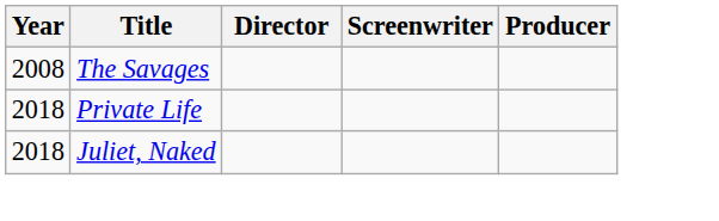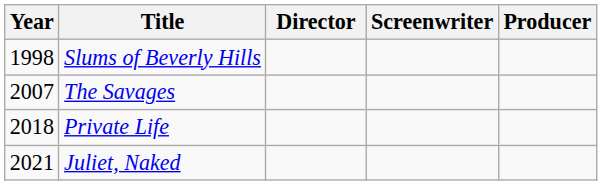 <table class="wikitable">
 <tr>
 <th>Year</th>
 <th>Title</th>
 <th width=65>Director</th>
 <th width=65>Screenwriter</th>
 <th>Producer</th>
 </tr>
 <tr>
-<td>2008</td>
+<td>1998</td>
+<td><em><a href='#'>Slums of Beverly Hills</a></em></td>
+<td></td>
+<td></td>
+<td></td>
+</tr>
+<tr>
+<td>2007</td>
 <td><em><a href='#'>The Savages</a></em></td>
 <td></td>
 <td></td>
 <td></td>
 </tr>
 <tr>
 <td>2018</td>
 <td><em><a href='#'>Private Life</a></em></td>
 <td></td>
 <td></td>
 <td></td>
 </tr>
 <tr>
-<td>2018</td>
+<td>2021</td>
 <td><em><a href='#'>Juliet, Naked</a></em></td>
 <td></td>
 <td></td>
 <td></td>
 </tr>
 </table>
